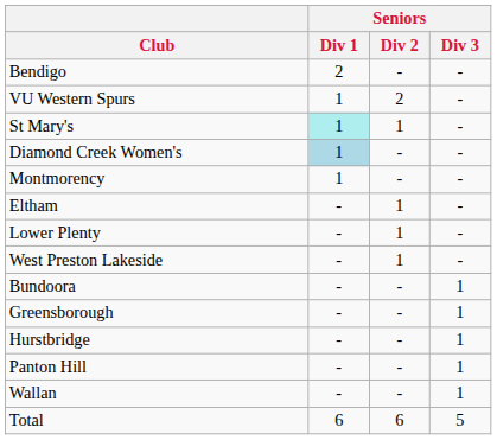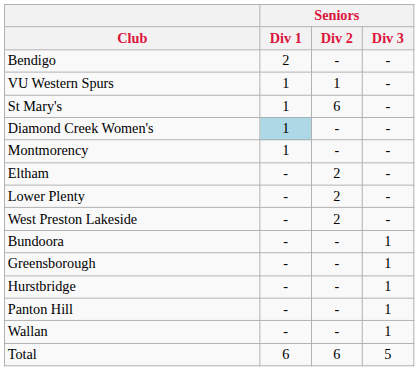 <table class="wikitable">
 <tr>
 <th style="color:crimson; width:280px;"></th>
 <th style="color:crimson" colspan="3">Seniors</th>
 </tr>
 <tr>
 <th style="color:crimson; width:280px;">Club</th>
 <th style="color:crimson; width:50px;">Div 1</th>
 <th style="color:crimson; width:50px;">Div 2</th>
 <th style="color:crimson; width:50px;">Div 3</th>
 </tr>
 <tr>
 <td>Bendigo</td>
 <td style="text-align:center;">2</td>
 <td style="text-align:center;">-</td>
 <td style="text-align:center;">-</td>
 </tr>
 <tr>
 <td>VU Western Spurs</td>
 <td style="text-align:center;">1</td>
-<td style="text-align:center;">2</td>
+<td style="text-align:center;">1</td>
 <td style="text-align:center;">-</td>
 </tr>
 <tr>
 <td>St Mary's</td>
-<td style="background: paleturquoise; text-align:center;">1</td>
 <td style="text-align:center;">1</td>
+<td style="text-align:center;">6</td>
 <td style="text-align:center;">-</td>
 </tr>
 <tr>
 <td>Diamond Creek Women's</td>
 <td style="background: lightblue; text-align:center;">1</td>
 <td style="text-align:center;">-</td>
 <td style="text-align:center;">-</td>
 </tr>
 <tr>
 <td>Montmorency</td>
 <td style="text-align:center;">1</td>
 <td style="text-align:center;">-</td>
 <td style="text-align:center;">-</td>
 </tr>
 <tr>
 <td>Eltham</td>
 <td style="text-align:center;">-</td>
-<td style="text-align:center;">1</td>
+<td style="text-align:center;">2</td>
 <td style="text-align:center;">-</td>
 </tr>
 <tr>
 <td>Lower Plenty</td>
 <td style="text-align:center;">-</td>
-<td style="text-align:center;">1</td>
+<td style="text-align:center;">2</td>
 <td style="text-align:center;">-</td>
 </tr>
 <tr>
 <td>West Preston Lakeside</td>
 <td style="text-align:center;">-</td>
-<td style="text-align:center;">1</td>
+<td style="text-align:center;">2</td>
 <td style="text-align:center;">-</td>
 </tr>
 <tr>
 <td>Bundoora</td>
 <td style="text-align:center;">-</td>
 <td style="text-align:center;">-</td>
 <td style="text-align:center;">1</td>
 </tr>
 <tr>
 <td>Greensborough</td>
 <td style="text-align:center;">-</td>
 <td style="text-align:center;">-</td>
 <td style="text-align:center;">1</td>
 </tr>
 <tr>
 <td>Hurstbridge</td>
 <td style="text-align:center;">-</td>
 <td style="text-align:center;">-</td>
 <td style="text-align:center;">1</td>
 </tr>
 <tr>
 <td>Panton Hill</td>
 <td style="text-align:center;">-</td>
 <td style="text-align:center;">-</td>
 <td style="text-align:center;">1</td>
 </tr>
 <tr>
 <td>Wallan</td>
 <td style="text-align:center;">-</td>
 <td style="text-align:center;">-</td>
 <td style="text-align:center;">1</td>
 </tr>
 <tr>
 <td>Total</td>
 <td style="text-align:center;">6</td>
 <td style="text-align:center;">6</td>
 <td style="text-align:center;">5</td>
 </tr>
 </table>
